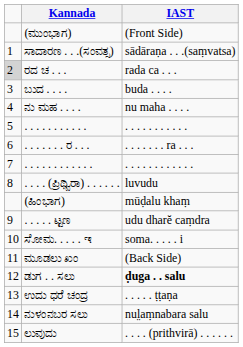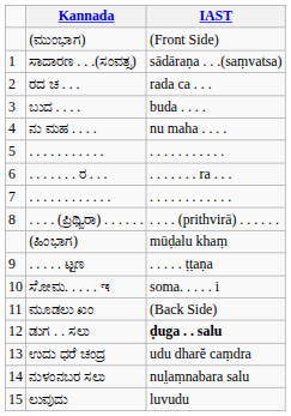 <table class="wikitable">
 <tr>
 <td></td>
 <th><a href='#'>Kannada</a></th>
 <th><a href='#'>IAST</a></th>
 </tr>
 <tr>
 <td></td>
 <td>(ಮುಂಭಾಗ)</td>
 <td>(Front Side)</td>
 </tr>
 <tr>
 <td>1</td>
 <td>ಸಾದಾರಣ . . .(ಸಂವತ್ಸ)</td>
 <td>sādāraṇa . . .(saṃvatsa)</td>
 </tr>
 <tr>
-<td style="background: lightgrey;">2</td>
+<td>2</td>
 <td>ರದ ಚ . . .</td>
 <td>rada ca . . .</td>
 </tr>
 <tr>
 <td>3</td>
 <td>ಬುದ . . . .</td>
 <td>buda . . . .</td>
 </tr>
 <tr>
 <td>4</td>
 <td>ನು ಮಹ . . . .</td>
 <td>nu maha . . . .</td>
 </tr>
 <tr>
 <td>5</td>
 <td>. . . . . . . . . . .</td>
 <td>. . . . . . . . . . .</td>
 </tr>
 <tr>
 <td>6</td>
 <td>. . . . . . . ರ . . .</td>
 <td>. . . . . . . ra . . .</td>
 </tr>
 <tr>
 <td>7</td>
 <td>. . . . . . . . . . . .</td>
 <td>. . . . . . . . . . . .</td>
 </tr>
 <tr>
 <td>8</td>
 <td>. . . . (ಪ್ರಿಥ್ವಿರಾ) . . . . . .</td>
-<td>luvudu</td>
+<td>. . . . (prithvirā) . . . . . .</td>
 </tr>
 <tr>
 <td></td>
 <td>(ಹಿಂಭಾಗ)</td>
 <td>mūḍalu khaṃ</td>
 </tr>
 <tr>
 <td>9</td>
 <td>. . . . . ಟ್ಟಣ</td>
-<td>udu dharĕ caṃdra</td>
+<td>. . . . . ṭṭaṇa</td>
 </tr>
 <tr>
 <td>10</td>
 <td>ಸೋಮ. . . . . ಇ</td>
 <td>soma. . . . . i</td>
 </tr>
 <tr>
 <td>11</td>
 <td>ಮೂಡಲು ಖಂ</td>
 <td>(Back Side)</td>
 </tr>
 <tr>
 <td>12</td>
 <td>ಡುಗ . . ಸಲು</td>
 <td><strong>ḍuga . . salu</strong></td>
 </tr>
 <tr>
 <td>13</td>
 <td>ಉದು ಧರೆ ಚಂದ್ರ</td>
-<td>. . . . . ṭṭaṇa</td>
+<td>udu dharĕ caṃdra</td>
 </tr>
 <tr>
 <td>14</td>
 <td>ನುಳಂನಬರ ಸಲು</td>
 <td>nul̤aṃnabara salu</td>
 </tr>
 <tr>
 <td>15</td>
 <td>ಲುವುದು</td>
-<td>. . . . (prithvirā) . . . . . .</td>
+<td>luvudu</td>
 </tr>
 </table>
